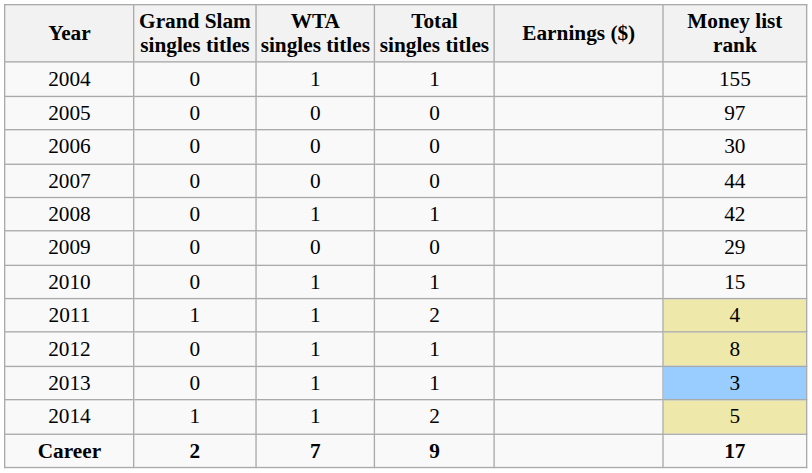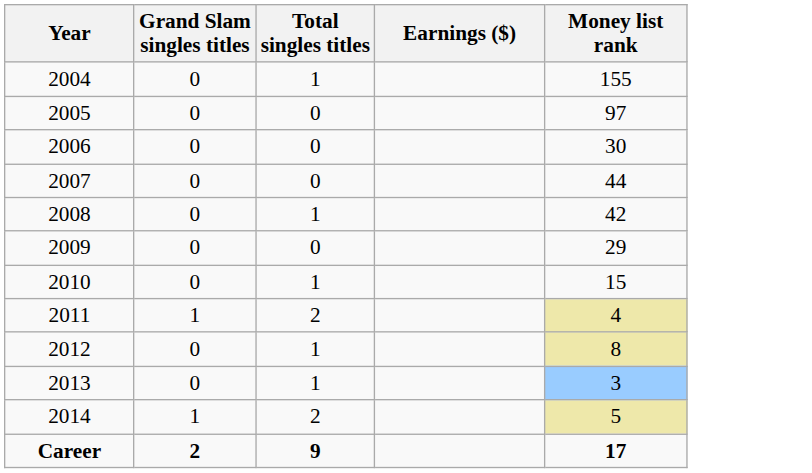 <table class="wikitable" style="text-align:center;">
 <tr>
 <th width="90">Year</th>
 <th>Grand Slam<br>singles titles</th>
-<th>WTA <br>singles titles</th>
 <th>Total<br>singles titles</th>
 <th width="120">Earnings ($)</th>
 <th width="100">Money list rank</th>
 </tr>
 <tr>
 <td>2004</td>
 <td>0</td>
 <td>1</td>
-<td>1</td>
 <td align=right></td>
 <td>155</td>
 </tr>
 <tr>
 <td>2005</td>
-<td>0</td>
 <td>0</td>
 <td>0</td>
 <td align=right></td>
 <td>97</td>
 </tr>
 <tr>
 <td>2006</td>
 <td>0</td>
 <td>0</td>
-<td>0</td>
 <td align=right></td>
 <td>30</td>
 </tr>
 <tr>
 <td>2007</td>
-<td>0</td>
 <td>0</td>
 <td>0</td>
 <td align=right></td>
 <td>44</td>
 </tr>
 <tr>
 <td>2008</td>
 <td>0</td>
 <td>1</td>
-<td>1</td>
 <td align=right></td>
 <td>42</td>
 </tr>
 <tr>
 <td>2009</td>
-<td>0</td>
 <td>0</td>
 <td>0</td>
 <td align=right></td>
 <td>29</td>
 </tr>
 <tr>
 <td>2010</td>
 <td>0</td>
 <td>1</td>
-<td>1</td>
 <td align=right></td>
 <td>15</td>
 </tr>
 <tr>
 <td>2011</td>
-<td>1</td>
 <td>1</td>
 <td>2</td>
 <td align=right></td>
 <td bgcolor=eee8aa>4</td>
 </tr>
 <tr>
 <td>2012</td>
 <td>0</td>
 <td>1</td>
-<td>1</td>
 <td align=right></td>
 <td bgcolor=eee8aa>8</td>
 </tr>
 <tr>
 <td>2013</td>
 <td>0</td>
 <td>1</td>
-<td>1</td>
 <td align=right></td>
 <td style="background:#9cf;">3</td>
 </tr>
 <tr>
 <td>2014</td>
-<td>1</td>
 <td>1</td>
 <td>2</td>
 <td align=right></td>
 <td bgcolor=eee8aa>5</td>
 </tr>
 <tr style=font-weight:bold>
 <td>Career</td>
 <td>2</td>
-<td>7</td>
 <td>9</td>
 <td align=right></td>
 <td>17</td>
 </tr>
 </table>
